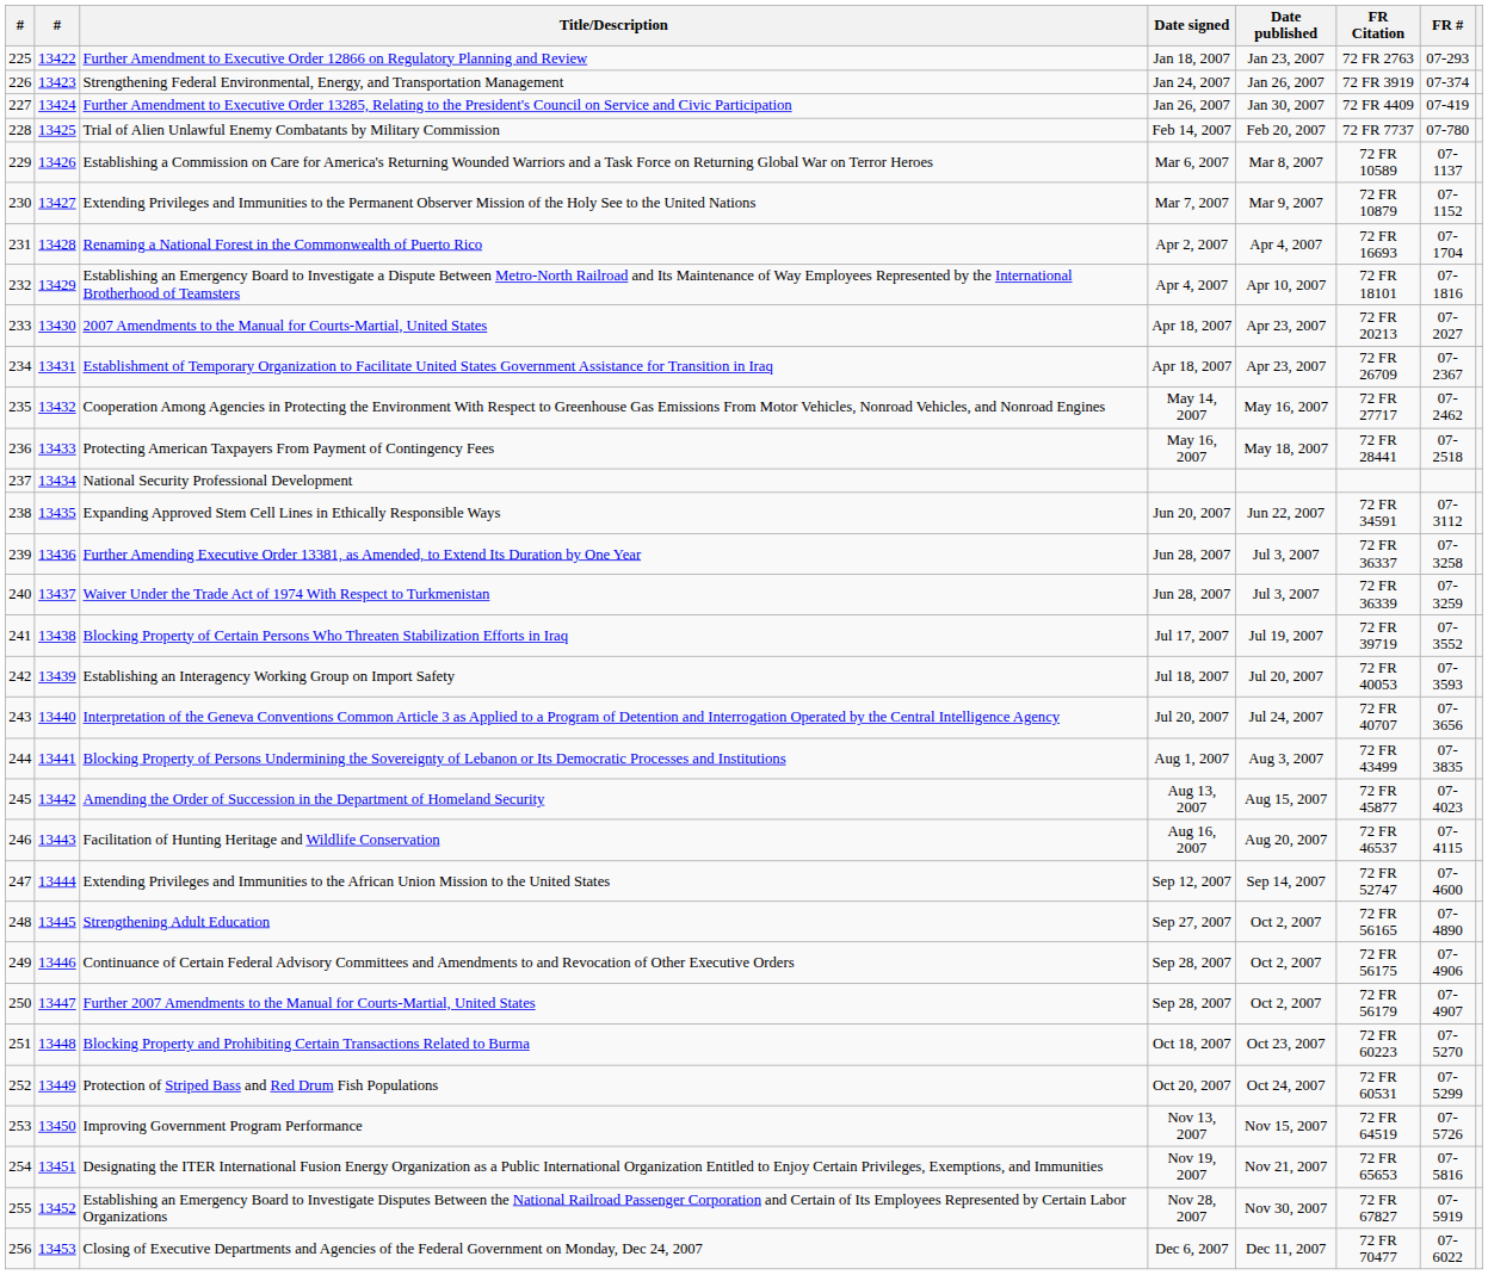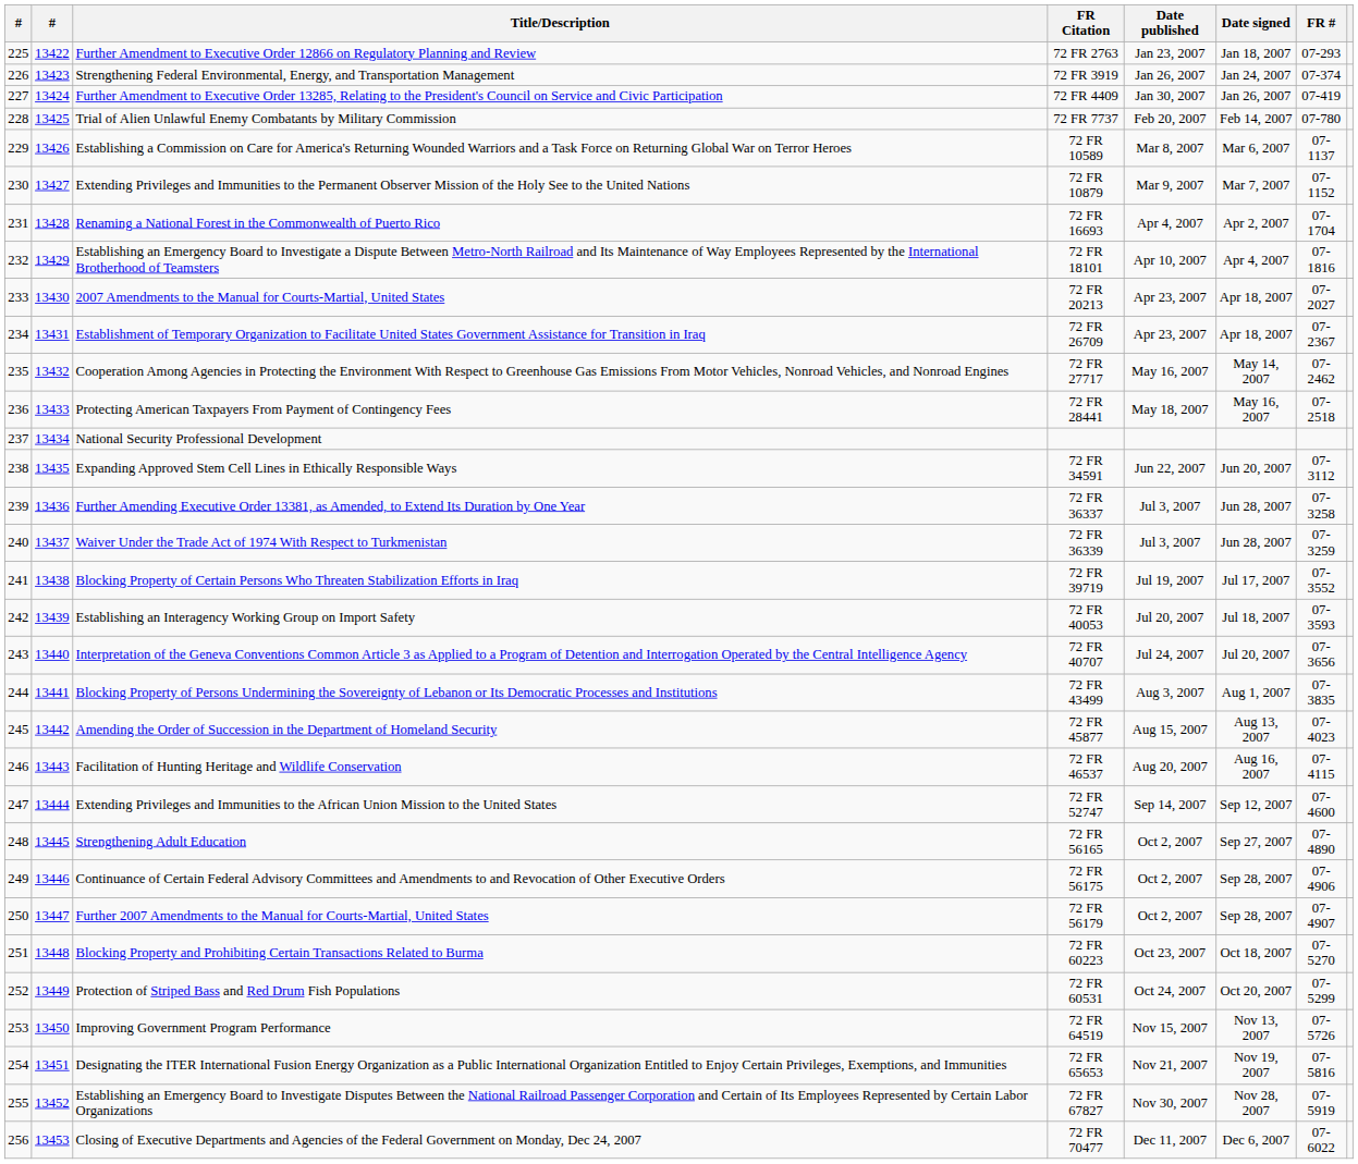 <table class="wikitable sortable" style="text-align:center;">
 <tr>
 <th> #</th>
 <th> #</th>
 <th>Title/Description</th>
+<th>FR Citation</th>
+<th>Date published</th>
 <th>Date signed</th>
-<th>Date published</th>
-<th>FR Citation</th>
 <th>FR  #</th>
 <th class="unsortable"></th>
 </tr>
 <tr>
 <td>225</td>
 <td><a href='#'>13422</a></td>
 <td style="text-align:left;"><a href='#'>Further Amendment to Executive Order 12866 on Regulatory Planning and Review</a></td>
+<td>72 FR 2763</td>
+<td>Jan 23, 2007</td>
 <td>Jan 18, 2007</td>
-<td>Jan 23, 2007</td>
-<td>72 FR 2763</td>
 <td>07-293</td>
 <td></td>
 </tr>
 <tr>
 <td>226</td>
 <td><a href='#'>13423</a></td>
 <td style="text-align:left;">Strengthening Federal Environmental, Energy, and Transportation Management</td>
+<td>72 FR 3919</td>
+<td>Jan 26, 2007</td>
 <td>Jan 24, 2007</td>
-<td>Jan 26, 2007</td>
-<td>72 FR 3919</td>
 <td>07-374</td>
 <td></td>
 </tr>
 <tr>
 <td>227</td>
 <td><a href='#'>13424</a></td>
 <td style="text-align:left;"><a href='#'>Further Amendment to Executive Order 13285, Relating to the President's Council on Service and Civic Participation</a></td>
+<td>72 FR 4409</td>
+<td>Jan 30, 2007</td>
 <td>Jan 26, 2007</td>
-<td>Jan 30, 2007</td>
-<td>72 FR 4409</td>
 <td>07-419</td>
 <td></td>
 </tr>
 <tr>
 <td>228</td>
 <td><a href='#'>13425</a></td>
 <td style="text-align:left;">Trial of Alien Unlawful Enemy Combatants by Military Commission</td>
+<td>72 FR 7737</td>
+<td>Feb 20, 2007</td>
 <td>Feb 14, 2007</td>
-<td>Feb 20, 2007</td>
-<td>72 FR 7737</td>
 <td>07-780</td>
 <td></td>
 </tr>
 <tr>
 <td>229</td>
 <td><a href='#'>13426</a></td>
 <td style="text-align:left;">Establishing a Commission on Care for America's Returning Wounded Warriors and a Task Force on Returning Global War on Terror Heroes</td>
+<td>72 FR 10589</td>
+<td>Mar 8, 2007</td>
 <td>Mar 6, 2007</td>
-<td>Mar 8, 2007</td>
-<td>72 FR 10589</td>
 <td>07-1137</td>
 <td></td>
 </tr>
 <tr>
 <td>230</td>
 <td><a href='#'>13427</a></td>
 <td style="text-align:left;">Extending Privileges and Immunities to the Permanent Observer Mission of the Holy See to the United Nations</td>
+<td>72 FR 10879</td>
+<td>Mar 9, 2007</td>
 <td>Mar 7, 2007</td>
-<td>Mar 9, 2007</td>
-<td>72 FR 10879</td>
 <td>07-1152</td>
 <td></td>
 </tr>
 <tr>
 <td>231</td>
 <td><a href='#'>13428</a></td>
 <td style="text-align:left;"><a href='#'>Renaming a National Forest in the Commonwealth of Puerto Rico</a></td>
+<td>72 FR 16693</td>
+<td>Apr 4, 2007</td>
 <td>Apr 2, 2007</td>
-<td>Apr 4, 2007</td>
-<td>72 FR 16693</td>
 <td>07-1704</td>
 <td></td>
 </tr>
 <tr>
 <td>232</td>
 <td><a href='#'>13429</a></td>
 <td style="text-align:left;">Establishing an Emergency Board to Investigate a Dispute Between <a href='#'>Metro-North Railroad</a> and Its Maintenance of Way Employees Represented by the <a href='#'>International Brotherhood of Teamsters</a></td>
+<td>72 FR 18101</td>
+<td>Apr 10, 2007</td>
 <td>Apr 4, 2007</td>
-<td>Apr 10, 2007</td>
-<td>72 FR 18101</td>
 <td>07-1816</td>
 <td></td>
 </tr>
 <tr>
 <td>233</td>
 <td><a href='#'>13430</a></td>
 <td style="text-align:left;"><a href='#'>2007 Amendments to the Manual for Courts-Martial, United States</a></td>
+<td>72 FR 20213</td>
+<td>Apr 23, 2007</td>
 <td>Apr 18, 2007</td>
-<td>Apr 23, 2007</td>
-<td>72 FR 20213</td>
 <td>07-2027</td>
 <td></td>
 </tr>
 <tr>
 <td>234</td>
 <td><a href='#'>13431</a></td>
 <td style="text-align:left;"><a href='#'>Establishment of Temporary Organization to Facilitate United States Government Assistance for Transition in Iraq</a></td>
+<td>72 FR 26709</td>
+<td>Apr 23, 2007</td>
 <td>Apr 18, 2007</td>
-<td>Apr 23, 2007</td>
-<td>72 FR 26709</td>
 <td>07-2367</td>
 <td></td>
 </tr>
 <tr>
 <td>235</td>
 <td><a href='#'>13432</a></td>
 <td style="text-align:left;">Cooperation Among Agencies in Protecting the Environment With Respect to Greenhouse Gas Emissions From Motor Vehicles, Nonroad Vehicles, and Nonroad Engines</td>
+<td>72 FR 27717</td>
+<td>May 16, 2007</td>
 <td>May 14, 2007</td>
-<td>May 16, 2007</td>
-<td>72 FR 27717</td>
 <td>07-2462</td>
 <td></td>
 </tr>
 <tr>
 <td>236</td>
 <td><a href='#'>13433</a></td>
 <td style="text-align:left;">Protecting American Taxpayers From Payment of Contingency Fees</td>
+<td>72 FR 28441</td>
+<td>May 18, 2007</td>
 <td>May 16, 2007</td>
-<td>May 18, 2007</td>
-<td>72 FR 28441</td>
 <td>07-2518</td>
 <td></td>
 </tr>
 <tr>
 <td>237</td>
 <td><a href='#'>13434</a></td>
 <td style="text-align:left;">National Security Professional Development</td>
 <td></td>
 <td></td>
 <td></td>
 <td></td>
 <td></td>
 </tr>
 <tr>
 <td>238</td>
 <td><a href='#'>13435</a></td>
 <td style="text-align:left;">Expanding Approved Stem Cell Lines in Ethically Responsible Ways</td>
+<td>72 FR 34591</td>
+<td>Jun 22, 2007</td>
 <td>Jun 20, 2007</td>
-<td>Jun 22, 2007</td>
-<td>72 FR 34591</td>
 <td>07-3112</td>
 <td></td>
 </tr>
 <tr>
 <td>239</td>
 <td><a href='#'>13436</a></td>
 <td style="text-align:left;"><a href='#'>Further Amending Executive Order 13381, as Amended, to Extend Its Duration by One Year</a></td>
+<td>72 FR 36337</td>
+<td>Jul 3, 2007</td>
 <td>Jun 28, 2007</td>
-<td>Jul 3, 2007</td>
-<td>72 FR 36337</td>
 <td>07-3258</td>
 <td></td>
 </tr>
 <tr>
 <td>240</td>
 <td><a href='#'>13437</a></td>
 <td style="text-align:left;"><a href='#'>Waiver Under the Trade Act of 1974 With Respect to Turkmenistan</a></td>
+<td>72 FR 36339</td>
+<td>Jul 3, 2007</td>
 <td>Jun 28, 2007</td>
-<td>Jul 3, 2007</td>
-<td>72 FR 36339</td>
 <td>07-3259</td>
 <td></td>
 </tr>
 <tr>
 <td>241</td>
 <td><a href='#'>13438</a></td>
 <td style="text-align:left;"><a href='#'>Blocking Property of Certain Persons Who Threaten Stabilization Efforts in Iraq</a></td>
+<td>72 FR 39719</td>
+<td>Jul 19, 2007</td>
 <td>Jul 17, 2007</td>
-<td>Jul 19, 2007</td>
-<td>72 FR 39719</td>
 <td>07-3552</td>
 <td></td>
 </tr>
 <tr>
 <td>242</td>
 <td><a href='#'>13439</a></td>
 <td style="text-align:left;">Establishing an Interagency Working Group on Import Safety</td>
+<td>72 FR 40053</td>
+<td>Jul 20, 2007</td>
 <td>Jul 18, 2007</td>
-<td>Jul 20, 2007</td>
-<td>72 FR 40053</td>
 <td>07-3593</td>
 <td></td>
 </tr>
 <tr>
 <td>243</td>
 <td><a href='#'>13440</a></td>
 <td style="text-align:left;"><a href='#'>Interpretation of the Geneva Conventions Common Article 3 as Applied to a Program of Detention and Interrogation Operated by the Central Intelligence Agency</a></td>
+<td>72 FR 40707</td>
+<td>Jul 24, 2007</td>
 <td>Jul 20, 2007</td>
-<td>Jul 24, 2007</td>
-<td>72 FR 40707</td>
 <td>07-3656</td>
 <td></td>
 </tr>
 <tr>
 <td>244</td>
 <td><a href='#'>13441</a></td>
 <td style="text-align:left;"><a href='#'>Blocking Property of Persons Undermining the Sovereignty of Lebanon or Its Democratic Processes and Institutions</a></td>
+<td>72 FR 43499</td>
+<td>Aug 3, 2007</td>
 <td>Aug 1, 2007</td>
-<td>Aug 3, 2007</td>
-<td>72 FR 43499</td>
 <td>07-3835</td>
 <td></td>
 </tr>
 <tr>
 <td>245</td>
 <td><a href='#'>13442</a></td>
 <td style="text-align:left;"><a href='#'>Amending the Order of Succession in the Department of Homeland Security</a></td>
+<td>72 FR 45877</td>
+<td>Aug 15, 2007</td>
 <td>Aug 13, 2007</td>
-<td>Aug 15, 2007</td>
-<td>72 FR 45877</td>
 <td>07-4023</td>
 <td></td>
 </tr>
 <tr>
 <td>246</td>
 <td><a href='#'>13443</a></td>
 <td style="text-align:left;">Facilitation of Hunting Heritage and <a href='#'>Wildlife Conservation</a></td>
+<td>72 FR 46537</td>
+<td>Aug 20, 2007</td>
 <td>Aug 16, 2007</td>
-<td>Aug 20, 2007</td>
-<td>72 FR 46537</td>
 <td>07-4115</td>
 <td></td>
 </tr>
 <tr>
 <td>247</td>
 <td><a href='#'>13444</a></td>
 <td style="text-align:left;">Extending Privileges and Immunities to the African Union Mission to the United States</td>
+<td>72 FR 52747</td>
+<td>Sep 14, 2007</td>
 <td>Sep 12, 2007</td>
-<td>Sep 14, 2007</td>
-<td>72 FR 52747</td>
 <td>07-4600</td>
 <td></td>
 </tr>
 <tr>
 <td>248</td>
 <td><a href='#'>13445</a></td>
 <td style="text-align:left;"><a href='#'>Strengthening Adult Education</a></td>
+<td>72 FR 56165</td>
+<td>Oct 2, 2007</td>
 <td>Sep 27, 2007</td>
-<td>Oct 2, 2007</td>
-<td>72 FR 56165</td>
 <td>07-4890</td>
 <td></td>
 </tr>
 <tr>
 <td>249</td>
 <td><a href='#'>13446</a></td>
 <td style="text-align:left;">Continuance of Certain Federal Advisory Committees and Amendments to and Revocation of Other Executive Orders</td>
+<td>72 FR 56175</td>
+<td>Oct 2, 2007</td>
 <td>Sep 28, 2007</td>
-<td>Oct 2, 2007</td>
-<td>72 FR 56175</td>
 <td>07-4906</td>
 <td></td>
 </tr>
 <tr>
 <td>250</td>
 <td><a href='#'>13447</a></td>
 <td style="text-align:left;"><a href='#'>Further 2007 Amendments to the Manual for Courts-Martial, United States</a></td>
+<td>72 FR 56179</td>
+<td>Oct 2, 2007</td>
 <td>Sep 28, 2007</td>
-<td>Oct 2, 2007</td>
-<td>72 FR 56179</td>
 <td>07-4907</td>
 <td></td>
 </tr>
 <tr>
 <td>251</td>
 <td><a href='#'>13448</a></td>
 <td style="text-align:left;"><a href='#'>Blocking Property and Prohibiting Certain Transactions Related to Burma</a></td>
+<td>72 FR 60223</td>
+<td>Oct 23, 2007</td>
 <td>Oct 18, 2007</td>
-<td>Oct 23, 2007</td>
-<td>72 FR 60223</td>
 <td>07-5270</td>
 <td></td>
 </tr>
 <tr>
 <td>252</td>
 <td><a href='#'>13449</a></td>
 <td style="text-align:left;">Protection of <a href='#'>Striped Bass</a> and <a href='#'>Red Drum</a> Fish Populations</td>
+<td>72 FR 60531</td>
+<td>Oct 24, 2007</td>
 <td>Oct 20, 2007</td>
-<td>Oct 24, 2007</td>
-<td>72 FR 60531</td>
 <td>07-5299</td>
 <td></td>
 </tr>
 <tr>
 <td>253</td>
 <td><a href='#'>13450</a></td>
 <td style="text-align:left;">Improving Government Program Performance</td>
+<td>72 FR 64519</td>
+<td>Nov 15, 2007</td>
 <td>Nov 13, 2007</td>
-<td>Nov 15, 2007</td>
-<td>72 FR 64519</td>
 <td>07-5726</td>
 <td></td>
 </tr>
 <tr>
 <td>254</td>
 <td><a href='#'>13451</a></td>
 <td style="text-align:left;">Designating the ITER International Fusion Energy Organization as a Public International Organization Entitled to Enjoy Certain Privileges, Exemptions, and Immunities</td>
+<td>72 FR 65653</td>
+<td>Nov 21, 2007</td>
 <td>Nov 19, 2007</td>
-<td>Nov 21, 2007</td>
-<td>72 FR 65653</td>
 <td>07-5816</td>
 <td></td>
 </tr>
 <tr>
 <td>255</td>
 <td><a href='#'>13452</a></td>
 <td style="text-align:left;">Establishing an Emergency Board to Investigate Disputes Between the <a href='#'>National Railroad Passenger Corporation</a> and Certain of Its Employees Represented by Certain Labor Organizations</td>
+<td>72 FR 67827</td>
+<td>Nov 30, 2007</td>
 <td>Nov 28, 2007</td>
-<td>Nov 30, 2007</td>
-<td>72 FR 67827</td>
 <td>07-5919</td>
 <td></td>
 </tr>
 <tr>
 <td>256</td>
 <td><a href='#'>13453</a></td>
 <td style="text-align:left;">Closing of Executive Departments and Agencies of the Federal Government on Monday, Dec 24, 2007</td>
+<td>72 FR 70477</td>
+<td>Dec 11, 2007</td>
 <td>Dec 6, 2007</td>
-<td>Dec 11, 2007</td>
-<td>72 FR 70477</td>
 <td>07-6022</td>
 <td></td>
 </tr>
 </table>
